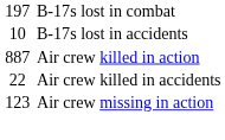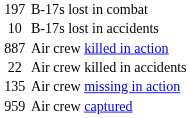 <table class="toccolours" style="float: right; margin-left: 1em;" width="250px">
 <tr>
 <td align=center>197</td>
 <td>B-17s lost in combat</td>
 </tr>
 <tr>
 <td align=center>10</td>
 <td>B-17s lost in accidents</td>
 </tr>
 <tr>
 <td align=center>887</td>
 <td>Air crew <a href='#'>killed in action</a></td>
 </tr>
 <tr>
 <td align=center>22</td>
 <td>Air crew killed in accidents</td>
 </tr>
 <tr>
-<td align=center>123</td>
+<td align=center>135</td>
 <td>Air crew <a href='#'>missing in action</a></td>
 </tr>
+<tr>
+<td align=center>959</td>
+<td>Air crew <a href='#'>captured</a></td>
+</tr>
 </table>
